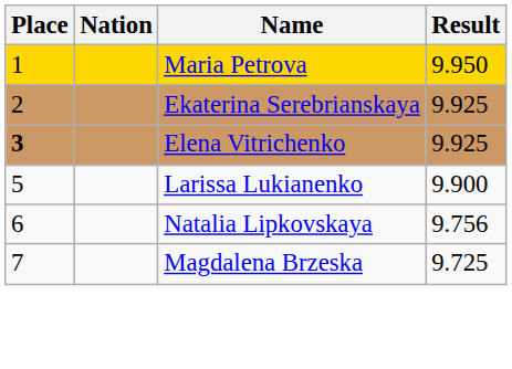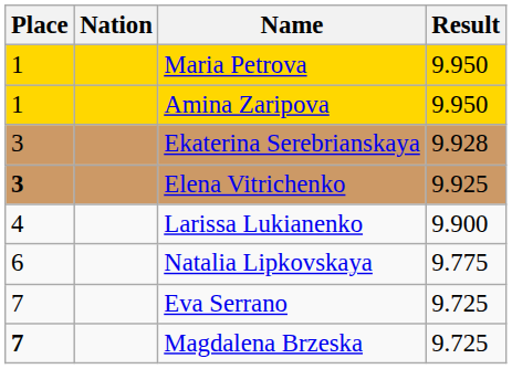 <table class="wikitable">
 <tr>
 <th>Place</th>
 <th>Nation</th>
 <th>Name</th>
 <th>Result</th>
 </tr>
 <tr bgcolor=gold>
 <td>1</td>
 <td></td>
 <td><a href='#'>Maria Petrova</a></td>
 <td>9.950</td>
 </tr>
+<tr bgcolor=gold>
+<td>1</td>
+<td></td>
+<td><a href='#'>Amina Zaripova</a></td>
+<td>9.950</td>
+</tr>
 <tr bgcolor=cc9966>
-<td>2</td>
+<td>3</td>
 <td></td>
 <td><a href='#'>Ekaterina Serebrianskaya</a></td>
-<td>9.925</td>
+<td>9.928</td>
 </tr>
 <tr bgcolor=cc9966>
 <td><strong>3</strong></td>
 <td></td>
 <td><a href='#'>Elena Vitrichenko</a></td>
 <td>9.925</td>
 </tr>
 <tr>
-<td>5</td>
+<td>4</td>
 <td></td>
 <td><a href='#'>Larissa Lukianenko</a></td>
 <td>9.900</td>
 </tr>
 <tr>
 <td>6</td>
 <td></td>
 <td><a href='#'>Natalia Lipkovskaya</a></td>
-<td>9.756</td>
+<td>9.775</td>
 </tr>
 <tr>
 <td>7</td>
+<td></td>
+<td><a href='#'>Eva Serrano</a></td>
+<td>9.725</td>
+</tr>
+<tr>
+<td><strong>7</strong></td>
 <td></td>
 <td><a href='#'>Magdalena Brzeska</a></td>
 <td>9.725</td>
 </tr>
 </table>
